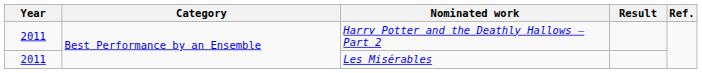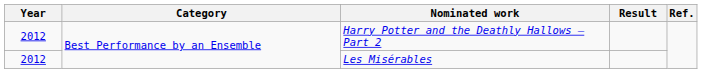 <table class=wikitable>
 <tr>
 <th scope="col" style="width:5em;">Year</th>
 <th scope="col" style="width:26em;">Category</th>
 <th scope="col" style="width:25em;">Nominated work</th>
 <th scope="col" style="width:5em;">Result</th>
 <th>Ref.</th>
 </tr>
 <tr>
-<td style="text-align:center;"><a href='#'>2011</a></td>
+<td style="text-align:center;"><a href='#'>2012</a></td>
 <td rowspan="2"><a href='#'>Best Performance by an Ensemble</a></td>
 <td><em><a href='#'>Harry Potter and the Deathly Hallows – Part 2</a></em></td>
 <td></td>
 </tr>
 <tr>
-<td align="center"><a href='#'>2011</a></td>
+<td align="center"><a href='#'>2012</a></td>
 <td><em><a href='#'>Les Misérables</a></em></td>
 <td></td>
 </tr>
 </table>
